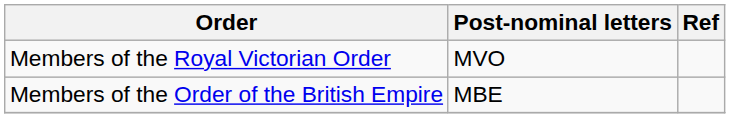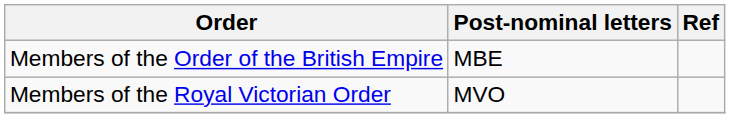 <table class="wikitable">
 <tr>
 <th>Order</th>
 <th>Post-nominal letters</th>
 <th>Ref</th>
 </tr>
 <tr>
+<td>Members of the <a href='#'>Order of the British Empire</a></td>
+<td>MBE</td>
+<td></td>
+</tr>
+<tr>
 <td>Members of the <a href='#'>Royal Victorian Order</a></td>
 <td>MVO</td>
 <td></td>
 </tr>
 <tr>
-<td>Members of the <a href='#'>Order of the British Empire</a></td>
-<td>MBE</td>
-<td></td>
-</tr>
-<tr>
 </tr>
 </table>
